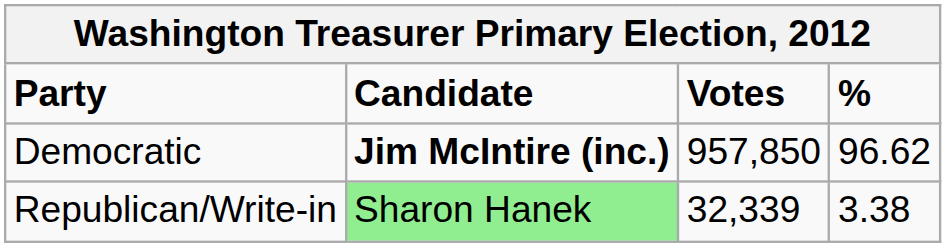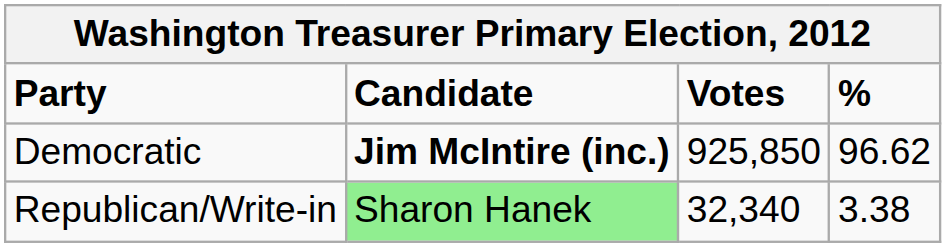 <table class="wikitable">
 <tr>
 <th colspan="4">Washington Treasurer Primary Election, 2012</th>
 </tr>
 <tr>
 <td><strong>Party</strong></td>
 <td><strong>Candidate</strong></td>
 <td><strong>Votes</strong></td>
 <td><strong>%</strong></td>
 </tr>
 <tr>
 <td>Democratic</td>
 <td><strong>Jim McIntire (inc.)</strong></td>
-<td>957,850</td>
+<td>925,850</td>
 <td>96.62</td>
 </tr>
 <tr>
 <td>Republican/Write-in</td>
 <td style="background: lightgreen;">Sharon Hanek</td>
-<td>32,339</td>
+<td>32,340</td>
 <td>3.38</td>
 </tr>
 </table>
